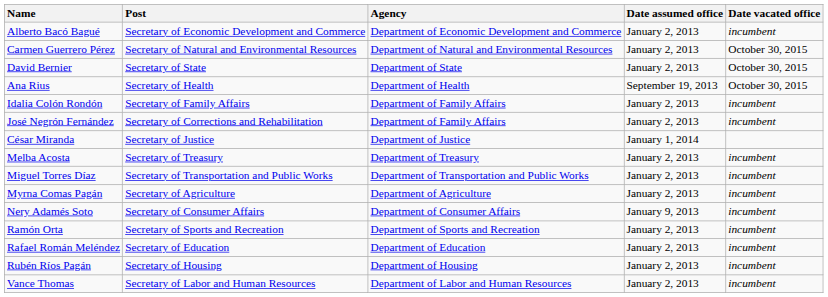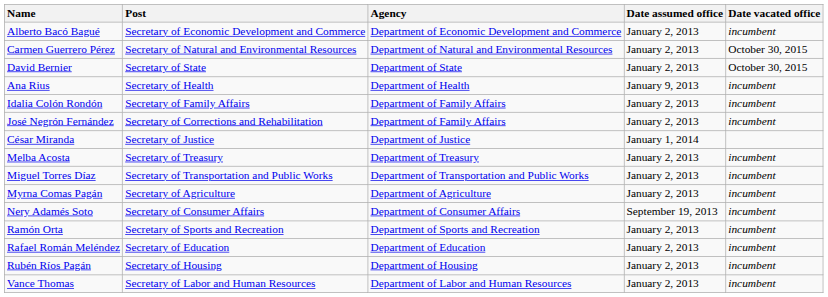 <table class="wikitable sortable" style="margin: 0 auto">
 <tr>
 <th style="text-align: left">Name</th>
 <th style="text-align: left">Post</th>
 <th style="text-align: left">Agency</th>
 <th style="text-align: left">Date assumed office</th>
 <th style="text-align: left">Date vacated office</th>
 </tr>
 <tr>
 <td><a href='#'>Alberto Bacó Bagué</a></td>
 <td><a href='#'>Secretary of Economic Development and Commerce</a></td>
 <td><a href='#'>Department of Economic Development and Commerce</a></td>
 <td>January 2, 2013</td>
 <td><em>incumbent</em></td>
 </tr>
 <tr>
 <td><a href='#'>Carmen Guerrero Pérez</a></td>
 <td><a href='#'>Secretary of Natural and Environmental Resources</a></td>
 <td><a href='#'>Department of Natural and Environmental Resources</a></td>
 <td>January 2, 2013</td>
 <td>October 30, 2015</td>
 </tr>
 <tr>
 <td><a href='#'>David Bernier</a></td>
 <td><a href='#'>Secretary of State</a></td>
 <td><a href='#'>Department of State</a></td>
 <td>January 2, 2013</td>
 <td>October 30, 2015</td>
 </tr>
 <tr>
 <td><a href='#'>Ana Rius</a></td>
 <td><a href='#'>Secretary of Health</a></td>
 <td><a href='#'>Department of Health</a></td>
-<td>September 19, 2013</td>
-<td>October 30, 2015</td>
+<td>January 9, 2013</td>
+<td><em>incumbent</em></td>
 </tr>
 <tr>
 <td><a href='#'>Idalia Colón Rondón</a></td>
 <td><a href='#'>Secretary of Family Affairs</a></td>
 <td><a href='#'>Department of Family Affairs</a></td>
 <td>January 2, 2013</td>
 <td><em>incumbent</em></td>
 </tr>
 <tr>
 <td><a href='#'>José Negrón Fernández</a></td>
 <td><a href='#'>Secretary of Corrections and Rehabilitation</a></td>
 <td><a href='#'>Department of Family Affairs</a></td>
 <td>January 2, 2013</td>
 <td><em>incumbent</em></td>
 </tr>
 <tr>
 <td><a href='#'>César Miranda</a></td>
 <td><a href='#'>Secretary of Justice</a></td>
 <td><a href='#'>Department of Justice</a></td>
 <td>January 1, 2014</td>
 </tr>
 <tr>
 <td><a href='#'>Melba Acosta</a></td>
 <td><a href='#'>Secretary of Treasury</a></td>
 <td><a href='#'>Department of Treasury</a></td>
 <td>January 2, 2013</td>
 <td><em>incumbent</em></td>
 </tr>
 <tr>
 <td><a href='#'>Miguel Torres Díaz</a></td>
 <td><a href='#'>Secretary of Transportation and Public Works</a></td>
 <td><a href='#'>Department of Transportation and Public Works</a></td>
 <td>January 2, 2013</td>
 <td><em>incumbent</em></td>
 </tr>
 <tr>
 <td><a href='#'>Myrna Comas Pagán</a></td>
 <td><a href='#'>Secretary of Agriculture</a></td>
 <td><a href='#'>Department of Agriculture</a></td>
 <td>January 2, 2013</td>
 <td><em>incumbent</em></td>
 </tr>
 <tr>
 <td><a href='#'>Nery Adamés Soto</a></td>
 <td><a href='#'>Secretary of Consumer Affairs</a></td>
 <td><a href='#'>Department of Consumer Affairs</a></td>
-<td>January 9, 2013</td>
+<td>September 19, 2013</td>
 <td><em>incumbent</em></td>
 </tr>
 <tr>
 <td><a href='#'>Ramón Orta</a></td>
 <td><a href='#'>Secretary of Sports and Recreation</a></td>
 <td><a href='#'>Department of Sports and Recreation</a></td>
 <td>January 2, 2013</td>
 <td><em>incumbent</em></td>
 </tr>
 <tr>
 <td><a href='#'>Rafael Román Meléndez</a></td>
 <td><a href='#'>Secretary of Education</a></td>
 <td><a href='#'>Department of Education</a></td>
 <td>January 2, 2013</td>
 <td><em>incumbent</em></td>
 </tr>
 <tr>
 <td><a href='#'>Rubén Ríos Pagán</a></td>
 <td><a href='#'>Secretary of Housing</a></td>
 <td><a href='#'>Department of Housing</a></td>
 <td>January 2, 2013</td>
 <td><em>incumbent</em></td>
 </tr>
 <tr>
 <td><a href='#'>Vance Thomas</a></td>
 <td><a href='#'>Secretary of Labor and Human Resources</a></td>
 <td><a href='#'>Department of Labor and Human Resources</a></td>
 <td>January 2, 2013</td>
 <td><em>incumbent</em></td>
 </tr>
 </table>
